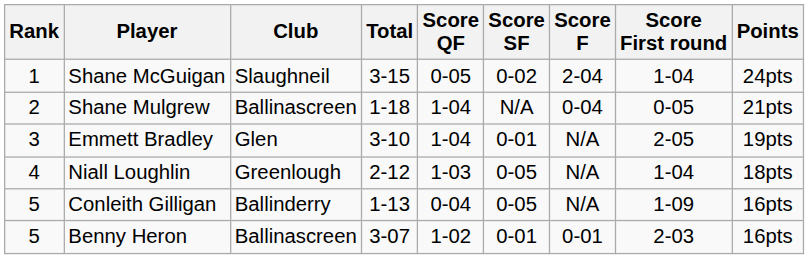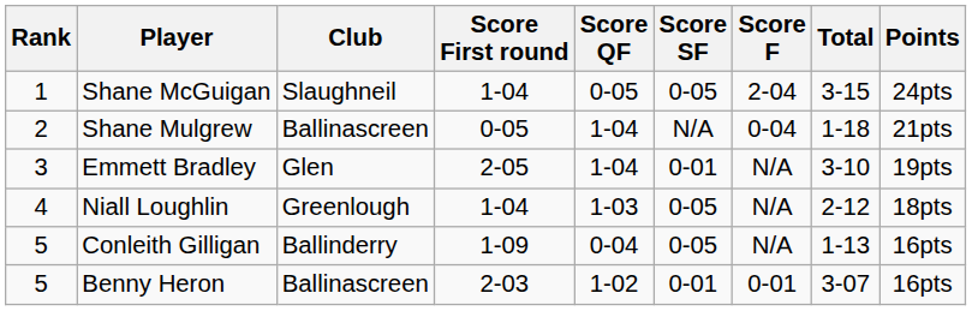 <table class="wikitable">
 <tr>
 <th>Rank</th>
 <th>Player</th>
 <th>Club</th>
-<th>Total</th>
+<th>Score <br> First round</th>
 <th>Score <br> QF</th>
 <th>Score <br> SF</th>
 <th>Score <br> F</th>
-<th>Score <br> First round</th>
+<th>Total</th>
 <th>Points</th>
 </tr>
 <tr>
 <td align=center>1</td>
 <td>Shane McGuigan</td>
 <td>Slaughneil</td>
+<td align=center>1-04</td>
+<td align=center>0-05</td>
+<td align=center>0-05</td>
+<td align=center>2-04</td>
 <td align=center>3-15</td>
-<td align=center>0-05</td>
-<td align=center>0-02</td>
-<td align=center>2-04</td>
-<td align=center>1-04</td>
 <td align=center>24pts</td>
 </tr>
 <tr>
 <td align=center>2</td>
 <td>Shane Mulgrew</td>
 <td>Ballinascreen</td>
-<td align=center>1-18</td>
+<td align=center>0-05</td>
 <td align=center>1-04</td>
 <td align=center>N/A</td>
 <td align=center>0-04</td>
-<td align=center>0-05</td>
+<td align=center>1-18</td>
 <td align=center>21pts</td>
 </tr>
 <tr>
 <td align=center>3</td>
 <td>Emmett Bradley</td>
 <td>Glen</td>
-<td align=center>3-10</td>
+<td align=center>2-05</td>
 <td align=center>1-04</td>
 <td align=center>0-01</td>
 <td align=center>N/A</td>
-<td align=center>2-05</td>
+<td align=center>3-10</td>
 <td align=center>19pts</td>
 </tr>
 <tr>
 <td align=center>4</td>
 <td>Niall Loughlin</td>
 <td>Greenlough</td>
-<td align=center>2-12</td>
+<td align=center>1-04</td>
 <td align=center>1-03</td>
 <td align=center>0-05</td>
 <td align=center>N/A</td>
-<td align=center>1-04</td>
+<td align=center>2-12</td>
 <td align=center>18pts</td>
 </tr>
 <tr>
 <td align=center>5</td>
 <td>Conleith Gilligan</td>
 <td>Ballinderry</td>
-<td align=center>1-13</td>
+<td align=center>1-09</td>
 <td align=center>0-04</td>
 <td align=center>0-05</td>
 <td align=center>N/A</td>
-<td align=center>1-09</td>
+<td align=center>1-13</td>
 <td align=center>16pts</td>
 </tr>
 <tr>
 <td align=center>5</td>
 <td>Benny Heron</td>
 <td>Ballinascreen</td>
-<td align=center>3-07</td>
+<td align=center>2-03</td>
 <td align=center>1-02</td>
 <td align=center>0-01</td>
 <td align=center>0-01</td>
-<td align=center>2-03</td>
+<td align=center>3-07</td>
 <td align=center>16pts</td>
 </tr>
 </table>
